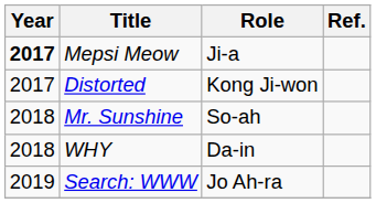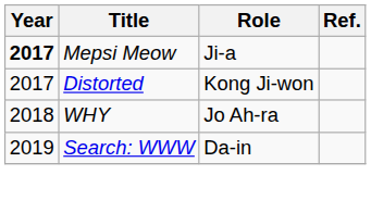 <table class="wikitable">
 <tr>
 <th>Year</th>
 <th>Title</th>
 <th>Role</th>
 <th>Ref.</th>
 </tr>
 <tr>
 <td><strong>2017</strong></td>
 <td><em>Mepsi Meow</em></td>
 <td>Ji-a</td>
 <td></td>
 </tr>
 <tr>
 <td>2017</td>
 <td><em><a href='#'>Distorted</a></em></td>
 <td>Kong Ji-won</td>
 <td></td>
 </tr>
 <tr>
 <td>2018</td>
-<td><em><a href='#'>Mr. Sunshine</a></em></td>
-<td>So-ah</td>
-<td></td>
-</tr>
-<tr>
-<td>2018</td>
 <td><em>WHY</em></td>
-<td>Da-in</td>
+<td>Jo Ah-ra</td>
 <td></td>
 </tr>
 <tr>
 <td>2019</td>
 <td><em><a href='#'>Search: WWW</a></em></td>
-<td>Jo Ah-ra</td>
+<td>Da-in</td>
 <td></td>
 </tr>
 <tr>
 </tr>
 </table>
